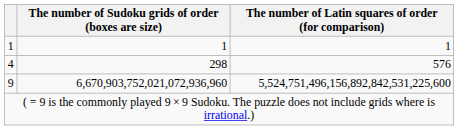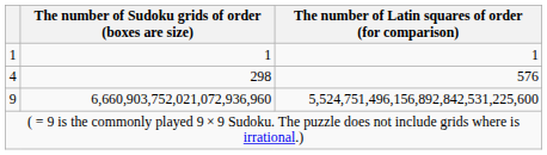 <table class="wikitable" align="center">
 <tr>
 <th></th>
 <th align=right>The number of Sudoku grids of order <br>(boxes are size)</th>
 <th>The number of Latin squares of order <br>(for comparison)</th>
 </tr>
 <tr>
 <td align=center>1</td>
 <td align=right>1</td>
 <td align=right>1</td>
 </tr>
 <tr>
 <td align=center>4</td>
 <td align=right>298</td>
 <td align="right">576</td>
 </tr>
 <tr>
 <td align=center>9</td>
-<td align=right>6,670,903,752,021,072,936,960</td>
+<td align=right>6,660,903,752,021,072,936,960</td>
 <td align=right>5,524,751,496,156,892,842,531,225,600</td>
 </tr>
 <tr>
 <td colspan="3" style="text-align: center;">( = 9 is the commonly played 9 × 9 Sudoku. The puzzle does not include grids where  is <a href='#'>irrational</a>.)</td>
 </tr>
 </table>
